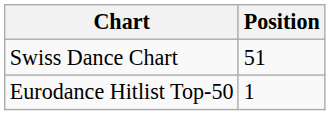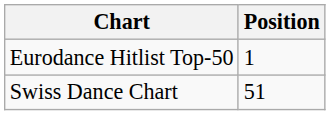 <table class="wikitable">
 <tr>
 <th>Chart</th>
 <th>Position</th>
 </tr>
 <tr>
+<td> Eurodance Hitlist Top-50</td>
+<td>1</td>
+</tr>
+<tr>
 <td> Swiss Dance Chart</td>
 <td>51</td>
 </tr>
-<tr>
-<td> Eurodance Hitlist Top-50</td>
-<td>1</td>
-</tr>
 </table>
